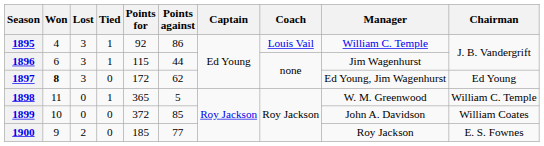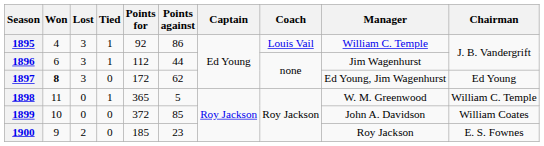 <table class="wikitable" style="text-align:center">
 <tr>
 <th>Season</th>
 <th>Won</th>
 <th>Lost</th>
 <th>Tied</th>
 <th>Points<br>for</th>
 <th>Points<br>against</th>
 <th>Captain</th>
 <th>Coach</th>
 <th>Manager</th>
 <th>Chairman</th>
 </tr>
 <tr>
 <th><a href='#'>1895</a></th>
 <td>4</td>
 <td>3</td>
 <td>1</td>
 <td>92</td>
 <td>86</td>
 <td rowspan="3">Ed Young</td>
 <td><a href='#'>Louis Vail</a></td>
 <td><a href='#'>William C. Temple</a></td>
 <td rowspan="2">J. B. Vandergrift</td>
 </tr>
 <tr>
 <th><a href='#'>1896</a></th>
 <td>6</td>
 <td>3</td>
 <td>1</td>
-<td>115</td>
+<td>112</td>
 <td>44</td>
 <td rowspan="2">none</td>
 <td>Jim Wagenhurst</td>
 </tr>
 <tr>
 <th><a href='#'>1897</a></th>
 <td><strong>8</strong></td>
 <td>3</td>
 <td>0</td>
 <td>172</td>
 <td>62</td>
 <td>Ed Young, Jim Wagenhurst</td>
 <td>Ed Young</td>
 </tr>
 <tr>
 <th><a href='#'>1898</a></th>
 <td>11</td>
 <td>0</td>
 <td>1</td>
 <td>365</td>
 <td>5</td>
 <td rowspan="3"><a href='#'>Roy Jackson</a></td>
 <td rowspan="3">Roy Jackson</td>
 <td>W. M. Greenwood</td>
 <td>William C. Temple</td>
 </tr>
 <tr>
 <th><a href='#'>1899</a></th>
 <td>10</td>
 <td>0</td>
 <td>0</td>
 <td>372</td>
 <td>85</td>
 <td>John A. Davidson</td>
 <td>William Coates</td>
 </tr>
 <tr>
 <th><a href='#'>1900</a></th>
 <td>9</td>
 <td>2</td>
 <td>0</td>
 <td>185</td>
-<td>77</td>
+<td>23</td>
 <td>Roy Jackson</td>
 <td>E. S. Fownes</td>
 </tr>
 </table>
